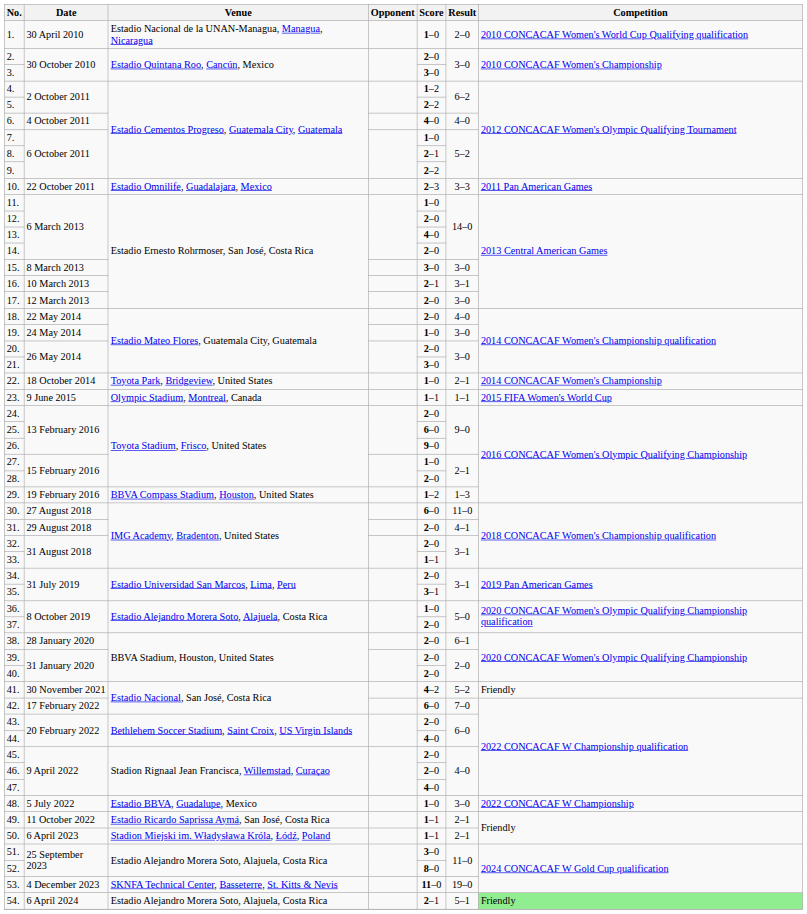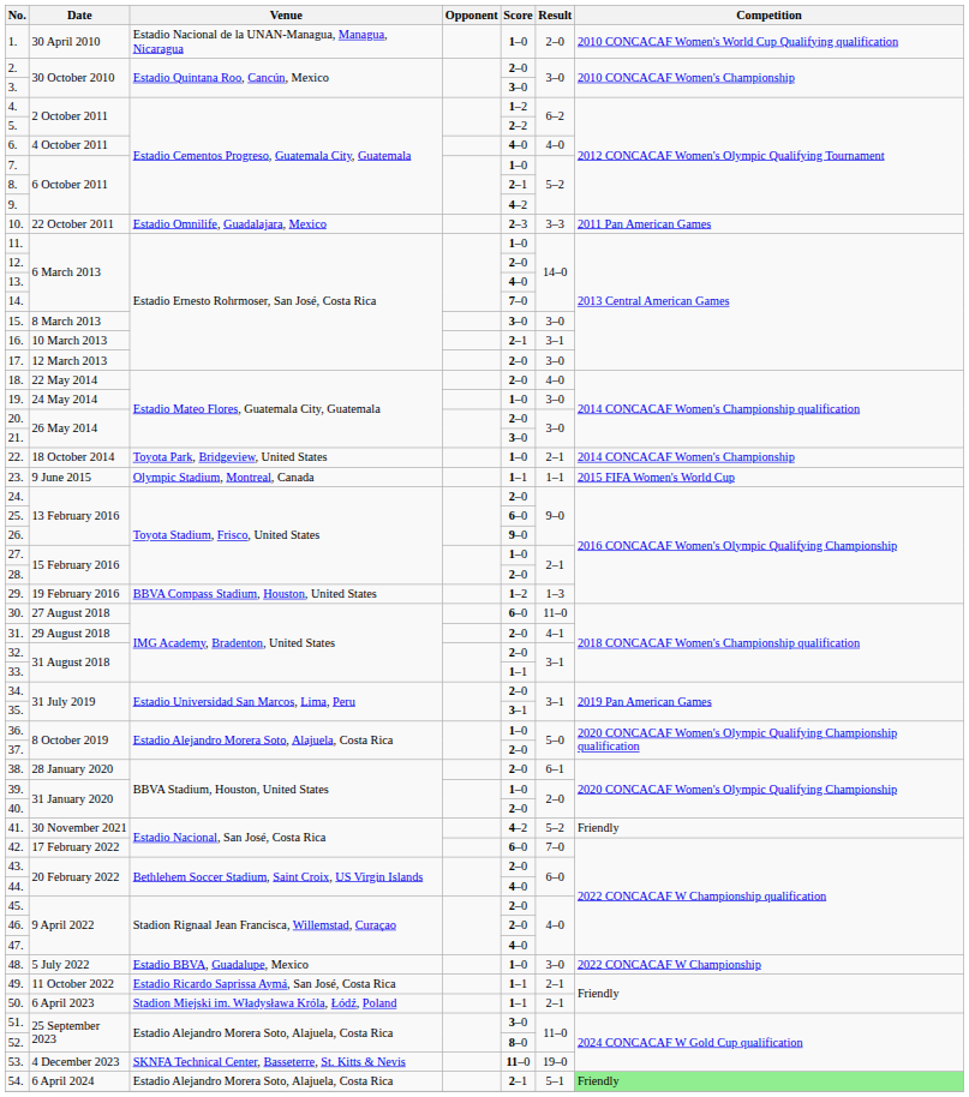 <table class="wikitable">
 <tr>
 <th>No.</th>
 <th>Date</th>
 <th>Venue</th>
 <th>Opponent</th>
 <th>Score</th>
 <th>Result</th>
 <th>Competition</th>
 </tr>
 <tr>
 <td>1.</td>
 <td>30 April 2010</td>
 <td>Estadio Nacional de la UNAN-Managua, <a href='#'>Managua</a>, <a href='#'>Nicaragua</a></td>
 <td></td>
 <td align=center><strong>1</strong>–0</td>
 <td align=center>2–0</td>
 <td><a href='#'>2010 CONCACAF Women's World Cup Qualifying qualification</a></td>
 </tr>
 <tr>
 <td>2.</td>
 <td rowspan=2>30 October 2010</td>
 <td rowspan=2><a href='#'>Estadio Quintana Roo</a>, <a href='#'>Cancún</a>, Mexico</td>
 <td rowspan=2></td>
 <td align=center><strong>2</strong>–0</td>
 <td rowspan=2 align=center>3–0</td>
 <td rowspan=2><a href='#'>2010 CONCACAF Women's Championship</a></td>
 </tr>
 <tr>
 <td>3.</td>
 <td align=center><strong>3</strong>–0</td>
 </tr>
 <tr>
 <td>4.</td>
 <td rowspan=2>2 October 2011</td>
 <td rowspan=6><a href='#'>Estadio Cementos Progreso</a>, <a href='#'>Guatemala City</a>, <a href='#'>Guatemala</a></td>
 <td rowspan=2></td>
 <td align=center><strong>1</strong>–2</td>
 <td rowspan=2 align=center>6–2</td>
 <td rowspan=6><a href='#'>2012 CONCACAF Women's Olympic Qualifying Tournament</a></td>
 </tr>
 <tr>
 <td>5.</td>
 <td align=center><strong>2</strong>–2</td>
 </tr>
 <tr>
 <td>6.</td>
 <td>4 October 2011</td>
 <td></td>
 <td align=center><strong>4</strong>–0</td>
 <td align=center>4–0</td>
 </tr>
 <tr>
 <td>7.</td>
 <td rowspan=3>6 October 2011</td>
 <td rowspan=3></td>
 <td align=center><strong>1</strong>–0</td>
 <td rowspan=3 align=center>5–2</td>
 </tr>
 <tr>
 <td>8.</td>
 <td align=center><strong>2</strong>–1</td>
 </tr>
 <tr>
 <td>9.</td>
-<td align=center><strong>2</strong>–2</td>
+<td align=center><strong>4</strong>–2</td>
 </tr>
 <tr>
 <td>10.</td>
 <td>22 October 2011</td>
 <td><a href='#'>Estadio Omnilife</a>, <a href='#'>Guadalajara</a>, <a href='#'>Mexico</a></td>
 <td></td>
 <td align=center><strong>2</strong>–3</td>
 <td align=center>3–3</td>
 <td><a href='#'>2011 Pan American Games</a></td>
 </tr>
 <tr>
 <td>11.</td>
 <td rowspan=4>6 March 2013</td>
 <td rowspan=7>Estadio Ernesto Rohrmoser, San José, Costa Rica</td>
 <td rowspan=4></td>
 <td align=center><strong>1</strong>–0</td>
 <td rowspan=4 align=center>14–0</td>
 <td rowspan=7><a href='#'>2013 Central American Games</a></td>
 </tr>
 <tr>
 <td>12.</td>
 <td align=center><strong>2</strong>–0</td>
 </tr>
 <tr>
 <td>13.</td>
 <td align=center><strong>4</strong>–0</td>
 </tr>
 <tr>
 <td>14.</td>
-<td align=center><strong>2</strong>–0</td>
+<td align=center><strong>7</strong>–0</td>
 </tr>
 <tr>
 <td>15.</td>
 <td>8 March 2013</td>
 <td></td>
 <td align=center><strong>3</strong>–0</td>
 <td align=center>3–0</td>
 </tr>
 <tr>
 <td>16.</td>
 <td>10 March 2013</td>
 <td></td>
 <td align=center><strong>2</strong>–1</td>
 <td align=center>3–1</td>
 </tr>
 <tr>
 <td>17.</td>
 <td>12 March 2013</td>
 <td></td>
 <td align=center><strong>2</strong>–0</td>
 <td align=center>3–0</td>
 </tr>
 <tr>
 <td>18.</td>
 <td>22 May 2014</td>
 <td rowspan=4><a href='#'>Estadio Mateo Flores</a>, Guatemala City, Guatemala</td>
 <td></td>
 <td align=center><strong>2</strong>–0</td>
 <td align=center>4–0</td>
 <td rowspan=4><a href='#'>2014 CONCACAF Women's Championship qualification</a></td>
 </tr>
 <tr>
 <td>19.</td>
 <td>24 May 2014</td>
 <td></td>
 <td align=center><strong>1</strong>–0</td>
 <td align=center>3–0</td>
 </tr>
 <tr>
 <td>20.</td>
 <td rowspan=2>26 May 2014</td>
 <td rowspan=2></td>
 <td align=center><strong>2</strong>–0</td>
 <td rowspan=2 align=center>3–0</td>
 </tr>
 <tr>
 <td>21.</td>
 <td align=center><strong>3</strong>–0</td>
 </tr>
 <tr>
 <td>22.</td>
 <td>18 October 2014</td>
 <td><a href='#'>Toyota Park</a>, <a href='#'>Bridgeview</a>, United States</td>
 <td></td>
 <td align=center><strong>1</strong>–0</td>
 <td align=center>2–1</td>
 <td><a href='#'>2014 CONCACAF Women's Championship</a></td>
 </tr>
 <tr>
 <td>23.</td>
 <td>9 June 2015</td>
 <td><a href='#'>Olympic Stadium</a>, <a href='#'>Montreal</a>, Canada</td>
 <td></td>
 <td align=center><strong>1</strong>–1</td>
 <td align=center>1–1</td>
 <td><a href='#'>2015 FIFA Women's World Cup</a></td>
 </tr>
 <tr>
 <td>24.</td>
 <td rowspan=3>13 February 2016</td>
 <td rowspan=5><a href='#'>Toyota Stadium</a>, <a href='#'>Frisco</a>, United States</td>
 <td rowspan=3></td>
 <td align=center><strong>2</strong>–0</td>
 <td rowspan=3 align=center>9–0</td>
 <td rowspan=6><a href='#'>2016 CONCACAF Women's Olympic Qualifying Championship</a></td>
 </tr>
 <tr>
 <td>25.</td>
 <td align=center><strong>6</strong>–0</td>
 </tr>
 <tr>
 <td>26.</td>
 <td align=center><strong>9</strong>–0</td>
 </tr>
 <tr>
 <td>27.</td>
 <td rowspan=2>15 February 2016</td>
 <td rowspan=2></td>
 <td align=center><strong>1</strong>–0</td>
 <td rowspan=2 align=center>2–1</td>
 </tr>
 <tr>
 <td>28.</td>
 <td align=center><strong>2</strong>–0</td>
 </tr>
 <tr>
 <td>29.</td>
 <td>19 February 2016</td>
 <td><a href='#'>BBVA Compass Stadium</a>, <a href='#'>Houston</a>, United States</td>
 <td></td>
 <td align=center><strong>1</strong>–2</td>
 <td align=center>1–3</td>
 </tr>
 <tr>
 <td>30.</td>
 <td>27 August 2018</td>
 <td rowspan=4><a href='#'>IMG Academy</a>, <a href='#'>Bradenton</a>, United States</td>
 <td></td>
 <td align=center><strong>6</strong>–0</td>
 <td align=center>11–0</td>
 <td rowspan=4><a href='#'>2018 CONCACAF Women's Championship qualification</a></td>
 </tr>
 <tr>
 <td>31.</td>
 <td>29 August 2018</td>
 <td></td>
 <td align=center><strong>2</strong>–0</td>
 <td align=center>4–1</td>
 </tr>
 <tr>
 <td>32.</td>
 <td rowspan=2>31 August 2018</td>
 <td rowspan=2></td>
 <td align=center><strong>2</strong>–0</td>
 <td rowspan=2 align=center>3–1</td>
 </tr>
 <tr>
 <td>33.</td>
 <td align=center><strong>1</strong>–1</td>
 </tr>
 <tr>
 <td>34.</td>
 <td rowspan=2>31 July 2019</td>
 <td rowspan=2><a href='#'>Estadio Universidad San Marcos</a>, <a href='#'>Lima</a>, <a href='#'>Peru</a></td>
 <td rowspan=2></td>
 <td align=center><strong>2</strong>–0</td>
 <td rowspan=2 align=center>3–1</td>
 <td rowspan=2><a href='#'>2019 Pan American Games</a></td>
 </tr>
 <tr>
 <td>35.</td>
 <td align=center><strong>3</strong>–1</td>
 </tr>
 <tr>
 <td>36.</td>
 <td rowspan=2>8 October 2019</td>
 <td rowspan=2><a href='#'>Estadio Alejandro Morera Soto</a>, <a href='#'>Alajuela</a>, Costa Rica</td>
 <td rowspan=2></td>
 <td align=center><strong>1</strong>–0</td>
 <td rowspan=2 align=center>5–0</td>
 <td rowspan=2><a href='#'>2020 CONCACAF Women's Olympic Qualifying Championship qualification</a></td>
 </tr>
 <tr>
 <td>37.</td>
 <td align=center><strong>2</strong>–0</td>
 </tr>
 <tr>
 <td>38.</td>
 <td>28 January 2020</td>
 <td rowspan=3>BBVA Stadium, Houston, United States</td>
 <td></td>
 <td align=center><strong>2</strong>–0</td>
 <td align=center>6–1</td>
 <td rowspan=3><a href='#'>2020 CONCACAF Women's Olympic Qualifying Championship</a></td>
 </tr>
 <tr>
 <td>39.</td>
 <td rowspan=2>31 January 2020</td>
 <td rowspan=2></td>
-<td align=center><strong>2</strong>–0</td>
+<td align=center><strong>1</strong>–0</td>
 <td rowspan=2 align=center>2–0</td>
 </tr>
 <tr>
 <td>40.</td>
 <td align=center><strong>2</strong>–0</td>
 </tr>
 <tr>
 <td>41.</td>
 <td>30 November 2021</td>
 <td rowspan=2><a href='#'>Estadio Nacional</a>, San José, Costa Rica</td>
 <td></td>
 <td align=center><strong>4</strong>–2</td>
 <td align=center>5–2</td>
 <td>Friendly</td>
 </tr>
 <tr>
 <td>42.</td>
 <td>17 February 2022</td>
 <td></td>
 <td align=center><strong>6</strong>–0</td>
 <td align=center>7–0</td>
 <td rowspan=6><a href='#'>2022 CONCACAF W Championship qualification</a></td>
 </tr>
 <tr>
 <td>43.</td>
 <td rowspan=2>20 February 2022</td>
 <td rowspan=2><a href='#'>Bethlehem Soccer Stadium</a>, <a href='#'>Saint Croix</a>, <a href='#'>US Virgin Islands</a></td>
 <td rowspan=2></td>
 <td align=center><strong>2</strong>–0</td>
 <td rowspan=2 align=center>6–0</td>
 </tr>
 <tr>
 <td>44.</td>
 <td align=center><strong>4</strong>–0</td>
 </tr>
 <tr>
 <td>45.</td>
 <td rowspan=3>9 April 2022</td>
 <td rowspan=3>Stadion Rignaal Jean Francisca, <a href='#'>Willemstad</a>, <a href='#'>Curaçao</a></td>
 <td rowspan=3></td>
 <td align=center><strong>2</strong>–0</td>
 <td rowspan=3 align=center>4–0</td>
 </tr>
 <tr>
 <td>46.</td>
 <td align=center><strong>2</strong>–0</td>
 </tr>
 <tr>
 <td>47.</td>
 <td align=center><strong>4</strong>–0</td>
 </tr>
 <tr>
 <td>48.</td>
 <td>5 July 2022</td>
 <td><a href='#'>Estadio BBVA</a>, <a href='#'>Guadalupe</a>, Mexico</td>
 <td></td>
 <td align=center><strong>1</strong>–0</td>
 <td align=center>3–0</td>
 <td><a href='#'>2022 CONCACAF W Championship</a></td>
 </tr>
 <tr>
 <td>49.</td>
 <td>11 October 2022</td>
 <td><a href='#'>Estadio Ricardo Saprissa Aymá</a>, San José, Costa Rica</td>
 <td></td>
 <td align=center><strong>1</strong>–1</td>
 <td align=center>2–1</td>
 <td rowspan=2>Friendly</td>
 </tr>
 <tr>
 <td>50.</td>
 <td>6 April 2023</td>
 <td><a href='#'>Stadion Miejski im. Władysława Króla</a>, <a href='#'>Łódź</a>, <a href='#'>Poland</a></td>
 <td></td>
 <td align=center><strong>1</strong>–1</td>
 <td align=center>2–1</td>
 </tr>
 <tr>
 <td>51.</td>
 <td rowspan=2>25 September 2023</td>
 <td rowspan=2>Estadio Alejandro Morera Soto, Alajuela, Costa Rica</td>
 <td rowspan=2></td>
 <td align=center><strong>3</strong>–0</td>
 <td rowspan=2 align=center>11–0</td>
 <td rowspan=3><a href='#'>2024 CONCACAF W Gold Cup qualification</a></td>
 </tr>
 <tr>
 <td>52.</td>
 <td align=center><strong>8</strong>–0</td>
 </tr>
 <tr>
 <td>53.</td>
 <td>4 December 2023</td>
 <td><a href='#'>SKNFA Technical Center</a>, <a href='#'>Basseterre</a>, <a href='#'>St. Kitts & Nevis</a></td>
 <td></td>
 <td align=center><strong>11</strong>–0</td>
 <td align=center>19–0</td>
 </tr>
 <tr>
 <td>54.</td>
 <td>6 April 2024</td>
 <td>Estadio Alejandro Morera Soto, Alajuela, Costa Rica</td>
 <td></td>
 <td align=center><strong>2</strong>–1</td>
 <td align=center>5–1</td>
 <td style="background: lightgreen;">Friendly</td>
 </tr>
 <tr>
 </tr>
 </table>
